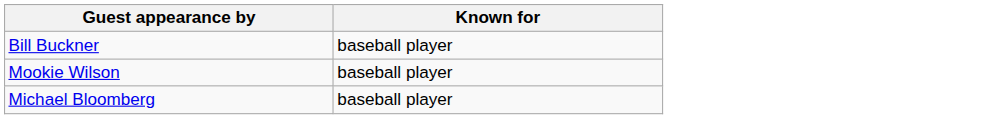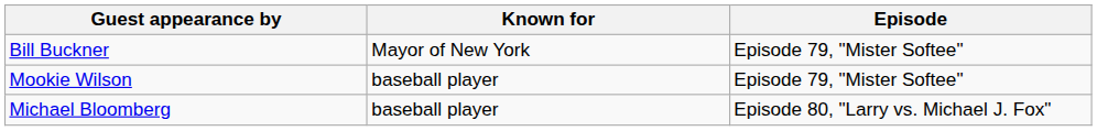 <table class="wikitable">
 <tr>
 <th scope="col" style="width:300px;">Guest appearance by</th>
 <th scope="col" style="width:300px;">Known for</th>
+<th scope="col" style="width:300px;">Episode</th>
 </tr>
 <tr>
 <td><a href='#'>Bill Buckner</a></td>
-<td>baseball player</td>
+<td>Mayor of New York</td>
+<td>Episode 79, "Mister Softee"</td>
 </tr>
 <tr>
 <td><a href='#'>Mookie Wilson</a></td>
 <td>baseball player</td>
+<td>Episode 79, "Mister Softee"</td>
 </tr>
 <tr>
 <td><a href='#'>Michael Bloomberg</a></td>
 <td>baseball player</td>
+<td>Episode 80, "Larry vs. Michael J. Fox"</td>
 </tr>
 </table>
